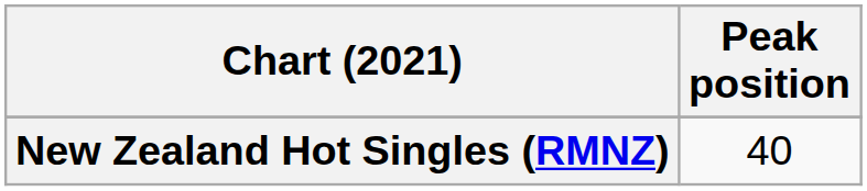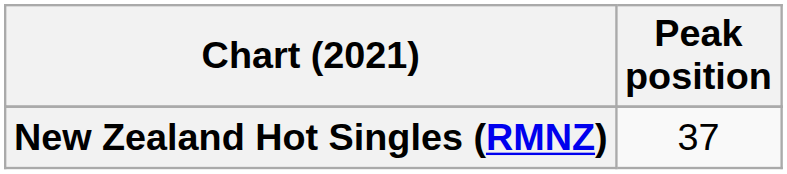 <table class="wikitable plainrowheaders" style="text-align:center">
 <tr>
 <th scope="col">Chart (2021)</th>
 <th scope="col">Peak<br>position</th>
 </tr>
 <tr>
 </tr>
 <tr>
 <th scope="row">New Zealand Hot Singles (<a href='#'>RMNZ</a>)</th>
-<td>40</td>
+<td>37</td>
 </tr>
 </table>
